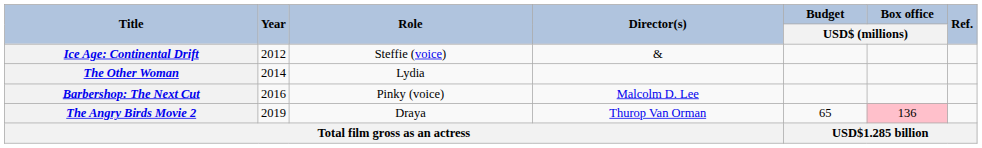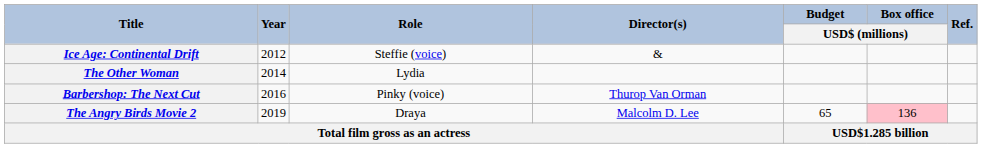 <table class="wikitable sortable plainrowheaders" style="text-align: center;">
 <tr>
 <th rowspan="2" scope="col" style="width:28em; background:#b0c4de;">Title</th>
 <th rowspan="2" scope="col" style="background:#B0C4DE;">Year</th>
 <th rowspan="2" scope="col" style="width:28em; background:#b0c4de;">Role</th>
 <th rowspan="2" scope="col" style="width:28em; background:#b0c4de;">Director(s)</th>
 <th scope="col"  style="width:8em; background:#b0c4de;">Budget</th>
 <th scope="col"  style="width:8em; background:#b0c4de;">Box office</th>
 <th rowspan="2" scope="col" class="unsortable" style="width:2em; background:#b0c4de;">Ref.</th>
 </tr>
 <tr class="unsortable">
 <th colspan="2" class="unsortable">USD$ (millions)</th>
 </tr>
 <tr>
 <th scope="row"><em><a href='#'>Ice Age: Continental Drift</a></em></th>
 <td>2012</td>
 <td>Steffie (<a href='#'>voice</a>)</td>
 <td> & </td>
 <td></td>
 <td></td>
 <td></td>
 </tr>
 <tr>
 <th scope="row"><em><a href='#'>The Other Woman</a></em></th>
 <td>2014</td>
 <td>Lydia</td>
 <td></td>
 <td></td>
 <td></td>
 <td></td>
 </tr>
 <tr>
 <th scope="row"><em><a href='#'>Barbershop: The Next Cut</a></em></th>
 <td>2016</td>
 <td>Pinky (voice)</td>
-<td><a href='#'>Malcolm D. Lee</a></td>
+<td><a href='#'>Thurop Van Orman</a></td>
 <td></td>
 <td></td>
 <td></td>
 </tr>
 <tr>
 <th scope="row"><em><a href='#'>The Angry Birds Movie 2</a></em></th>
 <td>2019</td>
 <td>Draya</td>
-<td><a href='#'>Thurop Van Orman</a></td>
+<td><a href='#'>Malcolm D. Lee</a></td>
 <td>65</td>
 <td style="background: pink;">136</td>
 <td></td>
 </tr>
 <tr>
 <th colspan="4">Total film gross as an actress</th>
 <th colspan="3">USD$1.285 billion</th>
 </tr>
 </table>
